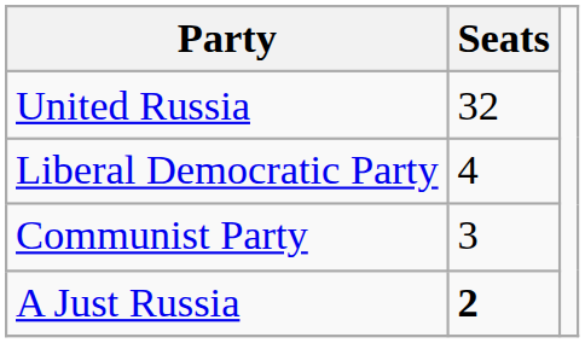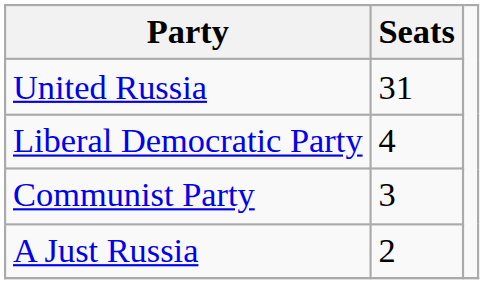 <table class="wikitable">
 <tr>
 <th>Party</th>
 <th>Seats</th>
 <td rowspan=5></td>
 </tr>
 <tr>
 <td><a href='#'>United Russia</a></td>
-<td>32</td>
+<td>31</td>
 </tr>
 <tr>
 <td><a href='#'>Liberal Democratic Party</a></td>
 <td>4</td>
 </tr>
 <tr>
 <td><a href='#'>Communist Party</a></td>
 <td>3</td>
 </tr>
 <tr>
 <td><a href='#'>A Just Russia</a></td>
-<td><strong>2</strong></td>
+<td>2</td>
 </tr>
 <tr>
 </tr>
 </table>
